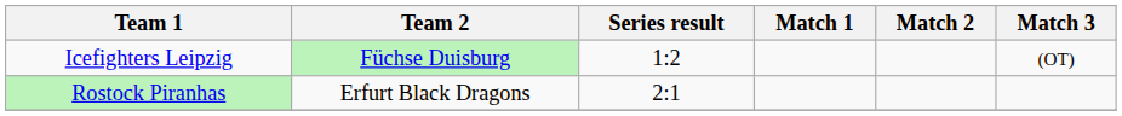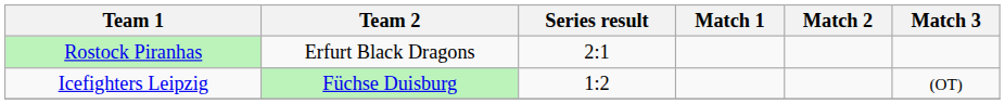 <table class="wikitable" style="text-align: center">
 <tr>
 <th width="200px">Team 1</th>
 <th width="200px">Team 2</th>
 <th width="120px">Series result</th>
 <th width="80px">Match 1</th>
 <th width="80px">Match 2</th>
 <th width="80px">Match 3</th>
 </tr>
 <tr>
+<td bgcolor="#BBF3BB"><a href='#'>Rostock Piranhas</a></td>
+<td>Erfurt Black Dragons</td>
+<td>2:1</td>
+<td></td>
+<td></td>
+<td></td>
+</tr>
+<tr>
 <td><a href='#'>Icefighters Leipzig</a></td>
 <td bgcolor="#BBF3BB"><a href='#'>Füchse Duisburg</a></td>
 <td>1:2</td>
 <td></td>
 <td></td>
 <td> <small>(OT)</small></td>
 </tr>
 <tr>
-<td bgcolor="#BBF3BB"><a href='#'>Rostock Piranhas</a></td>
-<td>Erfurt Black Dragons</td>
-<td>2:1</td>
-<td></td>
-<td></td>
-<td></td>
-</tr>
-<tr>
 </tr>
 </table>
